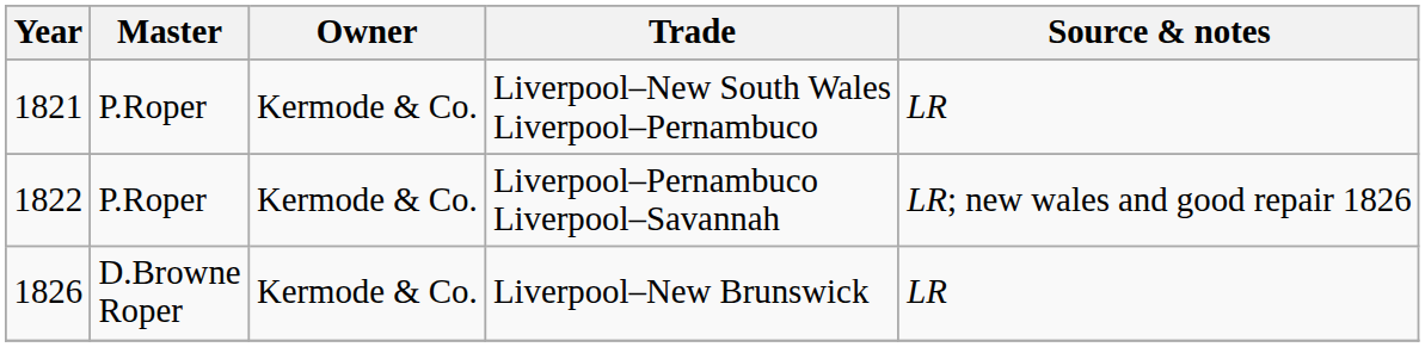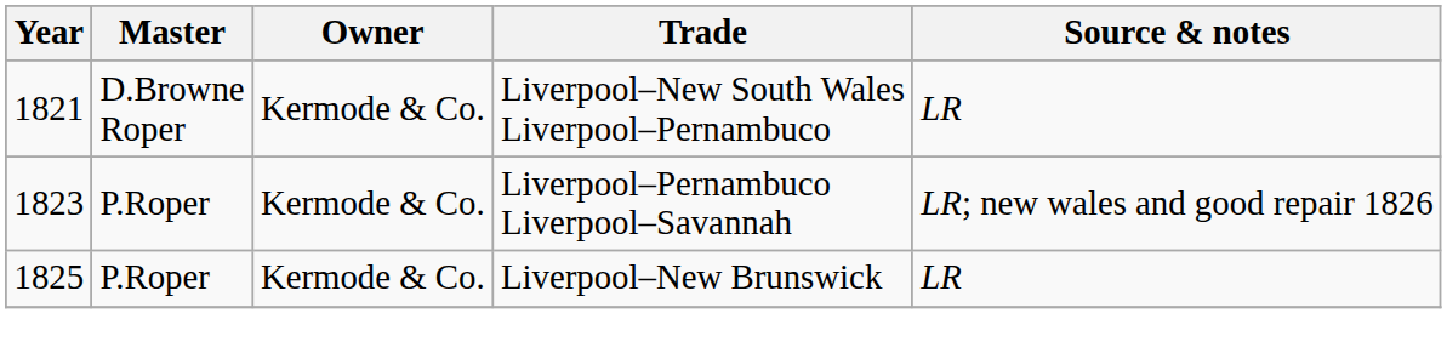 <table class=" wikitable">
 <tr>
 <th>Year</th>
 <th>Master</th>
 <th>Owner</th>
 <th>Trade</th>
 <th>Source & notes</th>
 </tr>
 <tr>
 <td>1821</td>
-<td>P.Roper</td>
+<td>D.Browne<br>Roper</td>
 <td>Kermode & Co.</td>
 <td>Liverpool–New South Wales<br>Liverpool–Pernambuco</td>
 <td><em>LR</em></td>
 </tr>
 <tr>
-<td>1822</td>
+<td>1823</td>
 <td>P.Roper</td>
 <td>Kermode & Co.</td>
 <td>Liverpool–Pernambuco<br>Liverpool–Savannah</td>
 <td><em>LR</em>; new wales and good repair 1826</td>
 </tr>
 <tr>
-<td>1826</td>
-<td>D.Browne<br>Roper</td>
+<td>1825</td>
+<td>P.Roper</td>
 <td>Kermode & Co.</td>
 <td>Liverpool–New Brunswick</td>
 <td><em>LR</em></td>
 </tr>
 <tr>
 </tr>
 </table>
